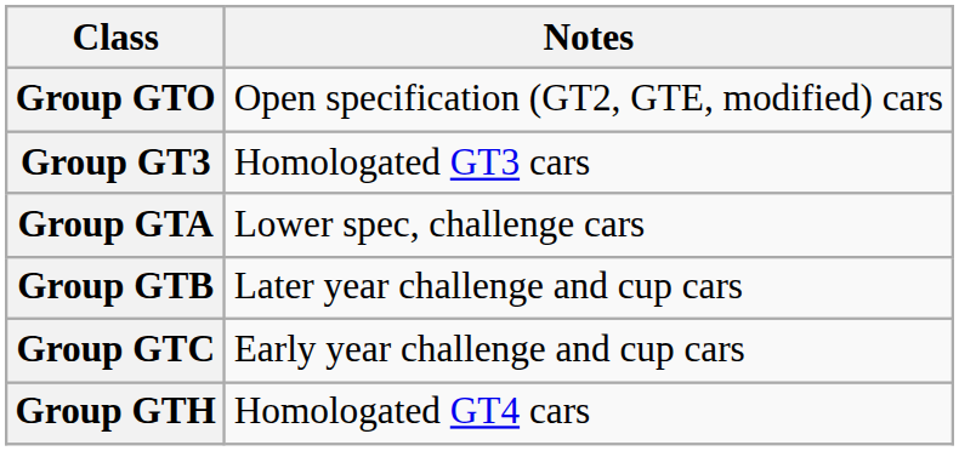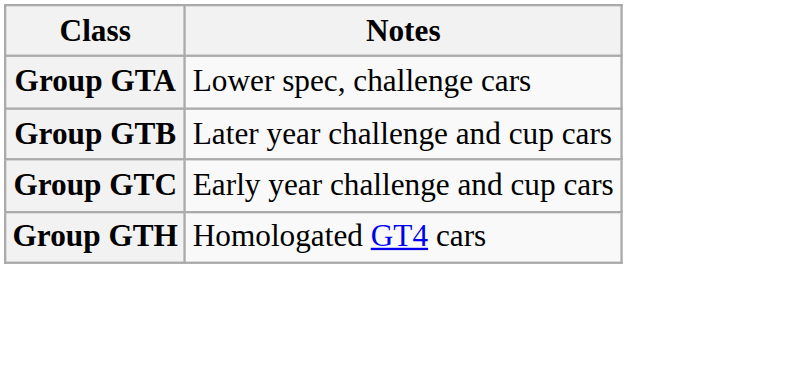 <table class="wikitable" style="font-size: 85%;">
 <tr>
 <th>Class</th>
 <th>Notes</th>
-</tr>
-<tr>
-<th>Group GTO</th>
-<td>Open specification (GT2, GTE, modified) cars</td>
-</tr>
-<tr>
-<th>Group GT3</th>
-<td>Homologated <a href='#'>GT3</a> cars</td>
 </tr>
 <tr>
 <th>Group GTA</th>
 <td>Lower spec, challenge cars</td>
 </tr>
 <tr>
 <th>Group GTB</th>
 <td>Later year challenge and cup cars</td>
 </tr>
 <tr>
 <th>Group GTC</th>
 <td>Early year challenge and cup cars</td>
 </tr>
 <tr>
 <th>Group GTH</th>
 <td>Homologated <a href='#'>GT4</a> cars</td>
 </tr>
 </table>
